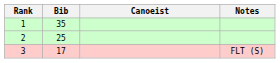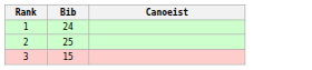 <table class="wikitable" style="font-size:90%; text-align:center">
 <tr>
 <th width="50">Rank</th>
 <th width="50">Bib</th>
 <th width="200">Canoeist</th>
-<th width="75">Notes</th>
 </tr>
 <tr bgcolor="#CCFFCC">
 <td>1</td>
-<td>35</td>
+<td>24</td>
 <td align="left"></td>
-<td></td>
 </tr>
 <tr bgcolor="#CCFFCC">
 <td>2</td>
 <td>25</td>
 <td align="left"></td>
-<td></td>
 </tr>
 <tr bgcolor="#FFCCCC">
 <td>3</td>
-<td>17</td>
+<td>15</td>
 <td align="left"></td>
-<td>FLT (S)</td>
 </tr>
 </table>
